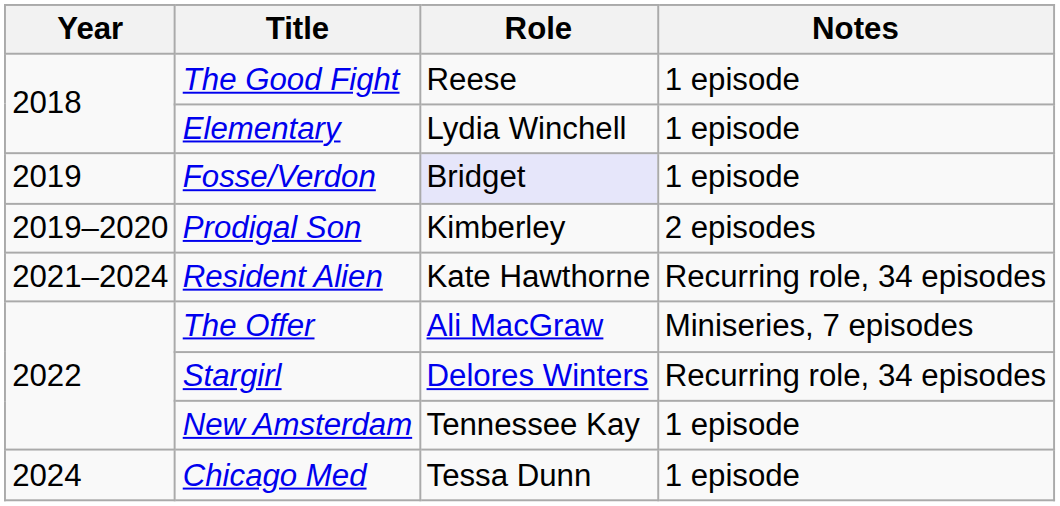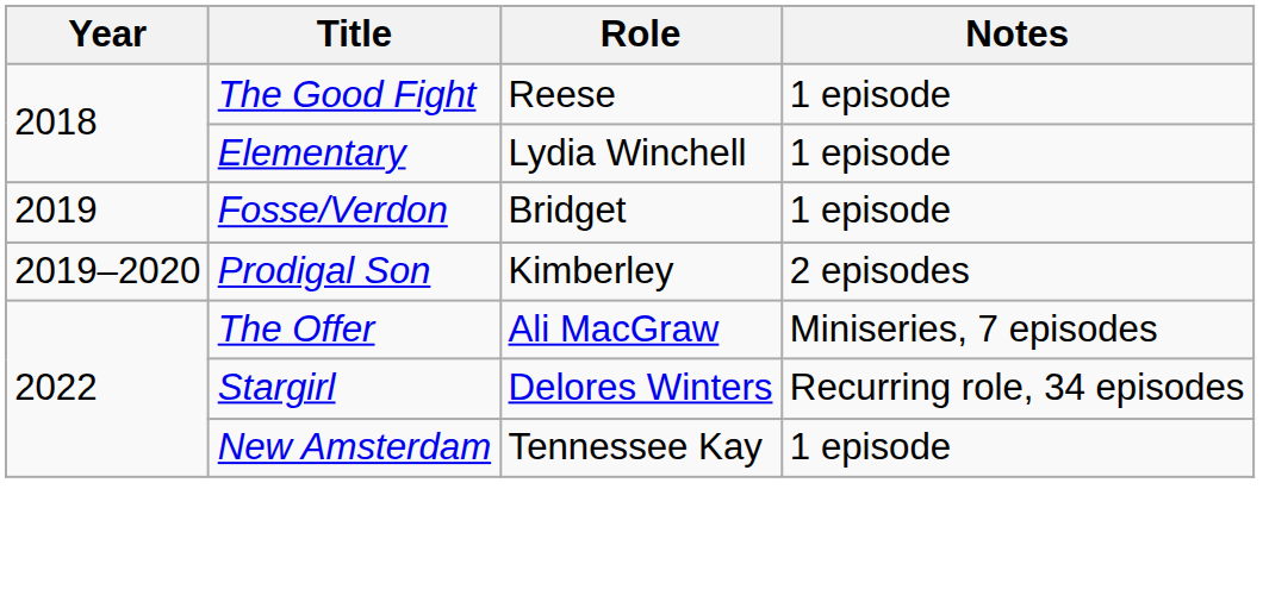 <table class="wikitable sortable">
 <tr>
 <th>Year</th>
 <th>Title</th>
 <th>Role</th>
 <th class="unsortable">Notes</th>
 </tr>
 <tr>
 <td rowspan="2">2018</td>
 <td><em><a href='#'>The Good Fight</a></em></td>
 <td>Reese</td>
 <td>1 episode</td>
 </tr>
 <tr>
 <td><em><a href='#'>Elementary</a></em></td>
 <td>Lydia Winchell</td>
 <td>1 episode</td>
 </tr>
 <tr>
 <td>2019</td>
 <td><em><a href='#'>Fosse/Verdon</a></em></td>
-<td style="background: lavender;">Bridget</td>
+<td>Bridget</td>
 <td>1 episode</td>
 </tr>
 <tr>
 <td>2019–2020</td>
 <td><em><a href='#'>Prodigal Son</a></em></td>
 <td>Kimberley</td>
 <td>2 episodes</td>
-</tr>
-<tr>
-<td>2021–2024</td>
-<td><em><a href='#'>Resident Alien</a></em></td>
-<td>Kate Hawthorne</td>
-<td>Recurring role, 34 episodes</td>
 </tr>
 <tr>
 <td rowspan="3">2022</td>
 <td><em><a href='#'>The Offer</a></em></td>
 <td><a href='#'>Ali MacGraw</a></td>
 <td>Miniseries, 7 episodes</td>
 </tr>
 <tr>
 <td><em><a href='#'>Stargirl</a></em></td>
 <td><a href='#'>Delores Winters</a></td>
 <td>Recurring role, 34 episodes</td>
 </tr>
 <tr>
 <td><em><a href='#'>New Amsterdam</a></em></td>
 <td>Tennessee Kay</td>
 <td>1 episode</td>
 </tr>
-<tr>
-<td>2024</td>
-<td><em><a href='#'>Chicago Med</a></em></td>
-<td>Tessa Dunn</td>
-<td>1 episode</td>
-</tr>
 </table>
